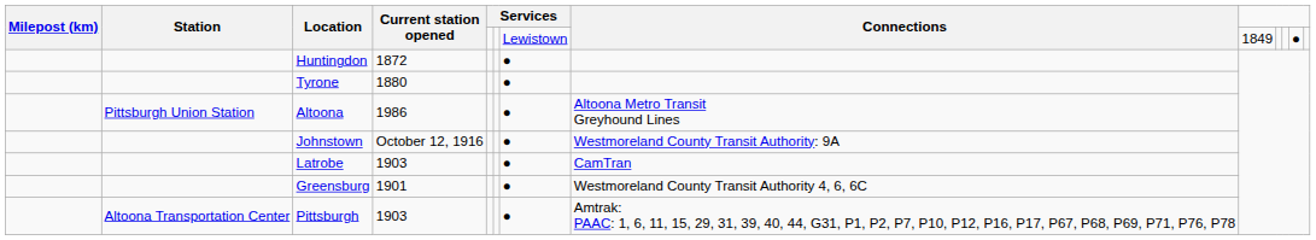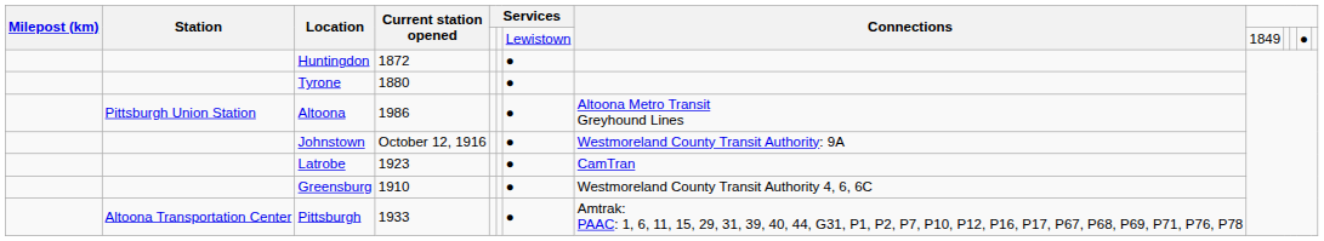 <table class="wikitable">
 <tr>
 <th rowspan=2><a href='#'>Milepost (km)</a></th>
 <th rowspan=2>Station</th>
 <th rowspan=2>Location</th>
 <th rowspan=2>Current station<br>opened</th>
 <th colspan=3>Services</th>
 <th rowspan=2>Connections<br></th>
 </tr>
 <tr>
 <td></td>
 <td></td>
 <td><a href='#'>Lewistown</a></td>
 <td>1849</td>
 <td></td>
 <td></td>
 <td>●</td>
 <td></td>
 </tr>
 <tr>
 <td></td>
 <td></td>
 <td><a href='#'>Huntingdon</a></td>
 <td>1872</td>
 <td></td>
 <td></td>
 <td>●</td>
 <td></td>
 </tr>
 <tr>
 <td></td>
 <td></td>
 <td><a href='#'>Tyrone</a></td>
 <td>1880</td>
 <td></td>
 <td></td>
 <td>●</td>
 <td></td>
 </tr>
 <tr>
 <td></td>
 <td><a href='#'>Pittsburgh Union Station</a></td>
 <td><a href='#'>Altoona</a></td>
 <td>1986</td>
 <td></td>
 <td></td>
 <td>●</td>
 <td> <a href='#'>Altoona Metro Transit</a><br> Greyhound Lines</td>
 </tr>
 <tr>
 <td></td>
 <td></td>
 <td><a href='#'>Johnstown</a></td>
 <td>October 12, 1916</td>
 <td></td>
 <td></td>
 <td>●</td>
 <td> <a href='#'>Westmoreland County Transit Authority</a>: 9A</td>
 </tr>
 <tr>
 <td></td>
 <td></td>
 <td><a href='#'>Latrobe</a></td>
-<td>1903</td>
+<td>1923</td>
 <td></td>
 <td></td>
 <td>●</td>
 <td> <a href='#'>CamTran</a></td>
 </tr>
 <tr>
 <td></td>
 <td></td>
 <td><a href='#'>Greensburg</a></td>
-<td>1901</td>
+<td>1910</td>
 <td></td>
 <td></td>
 <td>●</td>
 <td> Westmoreland County Transit Authority 4, 6, 6C</td>
 </tr>
 <tr>
 <td></td>
 <td><a href='#'>Altoona Transportation Center</a></td>
 <td><a href='#'>Pittsburgh</a></td>
-<td>1903</td>
+<td>1933</td>
 <td></td>
 <td></td>
 <td>●</td>
 <td> Amtrak: <br> <a href='#'>PAAC</a>: 1, 6, 11, 15, 29, 31, 39, 40, 44, G31, P1, P2, P7, P10, P12, P16, P17, P67, P68, P69, P71, P76, P78</td>
 </tr>
 </table>
